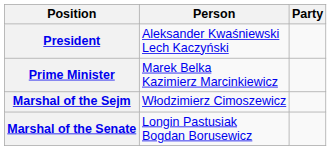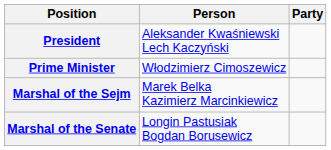 <table class="wikitable">
 <tr>
 <th>Position</th>
 <th>Person</th>
 <th>Party</th>
 </tr>
 <tr>
 <th><a href='#'>President</a></th>
 <td><a href='#'>Aleksander Kwaśniewski</a><br><a href='#'>Lech Kaczyński</a></td>
 <td></td>
 </tr>
 <tr>
 <th><a href='#'>Prime Minister</a></th>
-<td><a href='#'>Marek Belka</a><br><a href='#'>Kazimierz Marcinkiewicz</a></td>
+<td><a href='#'>Włodzimierz Cimoszewicz</a></td>
 <td></td>
 </tr>
 <tr>
 <th><a href='#'>Marshal of the Sejm</a></th>
-<td><a href='#'>Włodzimierz Cimoszewicz</a></td>
+<td><a href='#'>Marek Belka</a><br><a href='#'>Kazimierz Marcinkiewicz</a></td>
 <td></td>
 </tr>
 <tr>
 <th><a href='#'>Marshal of the Senate</a></th>
 <td><a href='#'>Longin Pastusiak</a><br><a href='#'>Bogdan Borusewicz</a></td>
 <td></td>
 </tr>
 </table>
